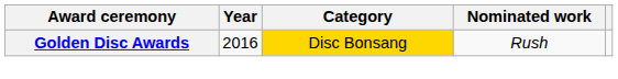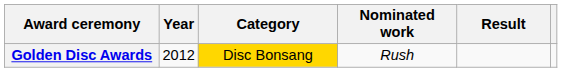 <table class="wikitable plainrowheaders" style="text-align:center;">
 <tr>
 <th scope="col" style="width:14em">Award ceremony</th>
 <th scope="col">Year</th>
 <th scope="col" style="width:12.5em">Category</th>
 <th scope="col" style="width:9.5em">Nominated work</th>
+<th scope="col" style="width:8em">Result</th>
 <th scope="col"></th>
 </tr>
 <tr>
 <th scope="row"><a href='#'>Golden Disc Awards</a></th>
-<td>2016</td>
+<td>2012</td>
 <td style="background: gold;">Disc Bonsang</td>
 <td><em>Rush</em></td>
 <td></td>
+<td></td>
 </tr>
 </table>
